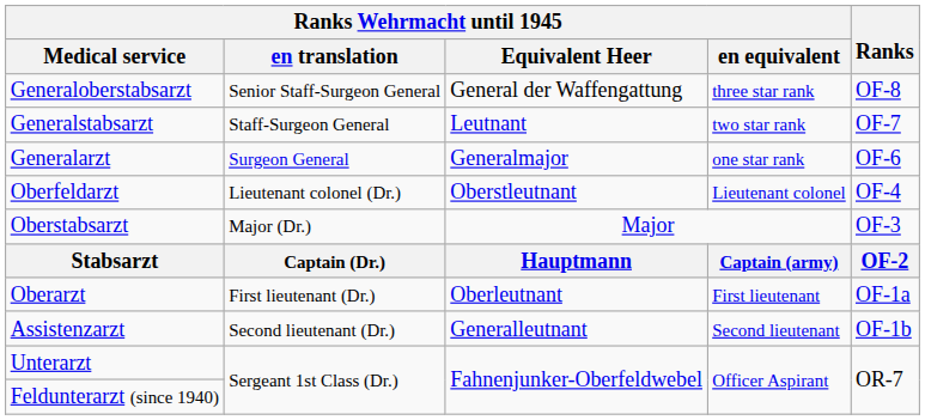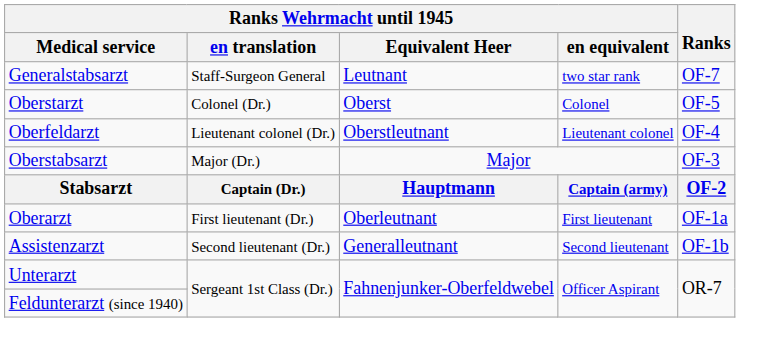 <table class="wikitable">
 <tr>
 <th colspan="4">Ranks <a href='#'>Wehrmacht</a> until 1945</th>
 <th rowspan="2"><br>Ranks</th>
 </tr>
 <tr align="center">
 <th>Medical service</th>
 <th><a href='#'>en</a> translation</th>
 <th>Equivalent Heer</th>
 <th>en equivalent</th>
 </tr>
 <tr>
-<td><a href='#'>Generaloberstabsarzt</a></td>
-<td><small>Senior Staff-Surgeon General</small></td>
-<td>General der Waffengattung</td>
-<td><small><a href='#'>three star rank</a></small></td>
-<td><a href='#'>OF-8</a></td>
-</tr>
-<tr>
 <td><a href='#'>Generalstabsarzt</a></td>
 <td><small>Staff-Surgeon General</small></td>
 <td><a href='#'>Leutnant</a></td>
 <td><small><a href='#'>two star rank</a></small></td>
 <td><a href='#'>OF-7</a></td>
 </tr>
 <tr>
-<td><a href='#'>Generalarzt</a></td>
-<td><small><a href='#'>Surgeon General</a></small></td>
-<td><a href='#'>Generalmajor</a></td>
-<td><small><a href='#'>one star rank</a></small></td>
-<td><a href='#'>OF-6</a></td>
+<td><a href='#'>Oberstarzt</a></td>
+<td><small>Colonel (Dr.)</small></td>
+<td><a href='#'>Oberst</a></td>
+<td><small><a href='#'>Colonel</a></small></td>
+<td><a href='#'>OF-5</a></td>
 </tr>
 <tr>
 <td><a href='#'>Oberfeldarzt</a></td>
 <td><small>Lieutenant colonel (Dr.)</small></td>
 <td><a href='#'>Oberstleutnant</a></td>
 <td><small><a href='#'>Lieutenant colonel</a></small></td>
 <td><a href='#'>OF-4</a></td>
 </tr>
 <tr>
 <td><a href='#'>Oberstabsarzt</a></td>
 <td><small>Major (Dr.)</small></td>
 <td colspan="2" style="text-align:center;"><a href='#'>Major</a></td>
 <td><a href='#'>OF-3</a></td>
 </tr>
 <tr>
 <th><span><strong>Stabsarzt</strong></span></th>
 <th><small>Captain (Dr.)</small></th>
 <th><a href='#'>Hauptmann</a></th>
 <th><small><a href='#'>Captain (army)</a></small></th>
 <th><a href='#'>OF-2</a></th>
 </tr>
 <tr>
 <td><a href='#'>Oberarzt</a></td>
 <td><small>First lieutenant (Dr.)</small></td>
 <td><a href='#'>Oberleutnant</a></td>
 <td><small><a href='#'>First lieutenant</a></small></td>
 <td><a href='#'>OF-1a</a></td>
 </tr>
 <tr>
 <td><a href='#'>Assistenzarzt</a></td>
 <td><small>Second lieutenant (Dr.)</small></td>
 <td><a href='#'>Generalleutnant</a></td>
 <td><small><a href='#'>Second lieutenant</a></small></td>
 <td><a href='#'>OF-1b</a></td>
 </tr>
 <tr>
 <td><a href='#'>Unterarzt</a></td>
 <td rowspan="2"><small>Sergeant 1st Class (Dr.)</small></td>
 <td rowspan="2"><a href='#'>Fahnenjunker-Oberfeldwebel</a></td>
 <td rowspan="2"><small><a href='#'>Officer Aspirant</a></small></td>
 <td rowspan="2">OR-7</td>
 </tr>
 <tr>
 <td><a href='#'>Feldunterarzt</a> <small>(since 1940)</small></td>
 </tr>
 </table>
